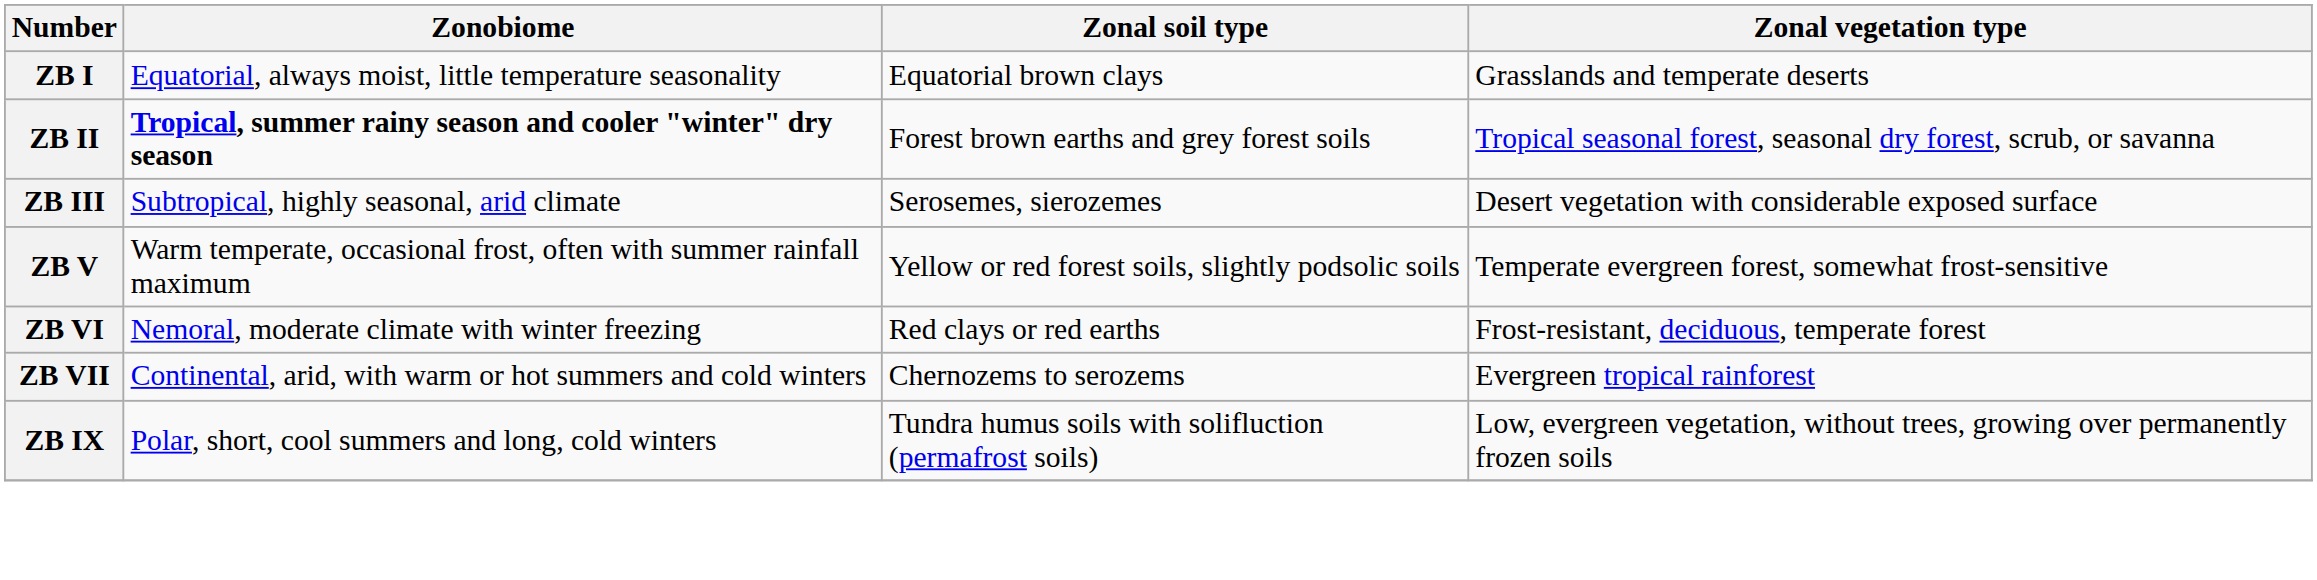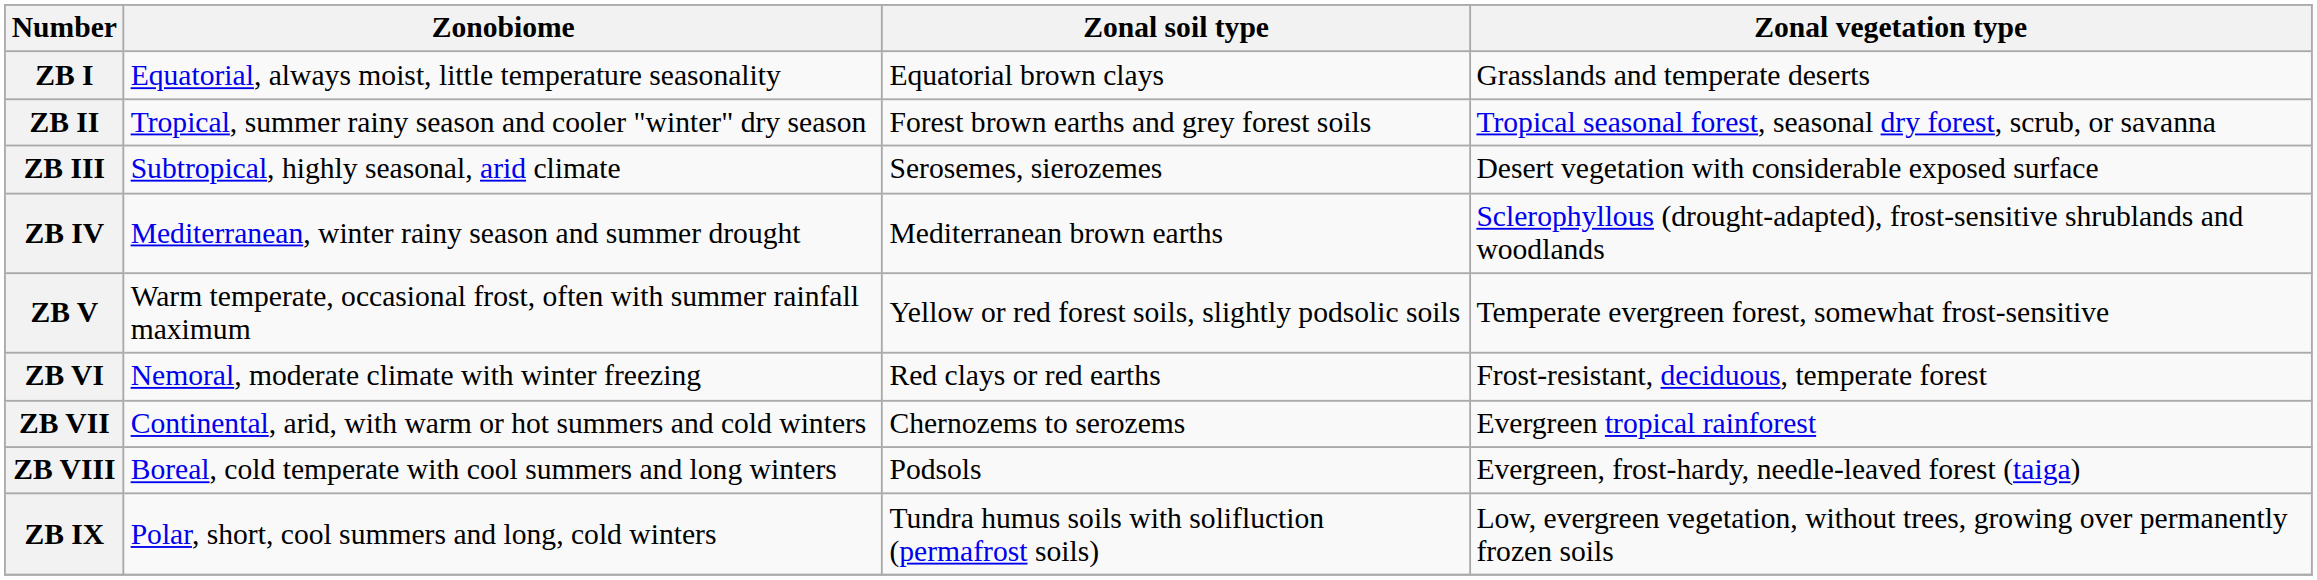 <table class="wikitable">
 <tr>
 <th>Number</th>
 <th>Zonobiome</th>
 <th>Zonal soil type</th>
 <th>Zonal vegetation type</th>
 </tr>
 <tr>
 <th>ZB I</th>
 <td><a href='#'>Equatorial</a>, always moist, little temperature seasonality</td>
 <td>Equatorial brown clays</td>
 <td>Grasslands and temperate deserts</td>
 </tr>
 <tr>
 <th>ZB II</th>
-<td><strong><a href='#'>Tropical</a>, summer rainy season and cooler "winter" dry season</strong></td>
+<td><a href='#'>Tropical</a>, summer rainy season and cooler "winter" dry season</td>
 <td>Forest brown earths and grey forest soils</td>
 <td><a href='#'>Tropical seasonal forest</a>, seasonal <a href='#'>dry forest</a>, scrub, or savanna</td>
 </tr>
 <tr>
 <th>ZB III</th>
 <td><a href='#'>Subtropical</a>, highly seasonal, <a href='#'>arid</a> climate</td>
 <td>Serosemes, sierozemes</td>
 <td>Desert vegetation with considerable exposed surface</td>
+</tr>
+<tr>
+<th>ZB IV</th>
+<td><a href='#'>Mediterranean</a>, winter rainy season and summer drought</td>
+<td>Mediterranean brown earths</td>
+<td><a href='#'>Sclerophyllous</a> (drought-adapted), frost-sensitive shrublands and woodlands</td>
 </tr>
 <tr>
 <th>ZB V</th>
 <td>Warm temperate, occasional frost, often with summer rainfall maximum</td>
 <td>Yellow or red forest soils, slightly podsolic soils</td>
 <td>Temperate evergreen forest, somewhat frost-sensitive</td>
 </tr>
 <tr>
 <th>ZB VI</th>
 <td><a href='#'>Nemoral</a>, moderate climate with winter freezing</td>
 <td>Red clays or red earths</td>
 <td>Frost-resistant, <a href='#'>deciduous</a>, temperate forest</td>
 </tr>
 <tr>
 <th>ZB VII</th>
 <td><a href='#'>Continental</a>, arid, with warm or hot summers and cold winters</td>
 <td>Chernozems to serozems</td>
 <td>Evergreen <a href='#'>tropical rainforest</a></td>
 </tr>
 <tr>
+<th>ZB VIII</th>
+<td><a href='#'>Boreal</a>, cold temperate with cool summers and long winters</td>
+<td>Podsols</td>
+<td>Evergreen, frost-hardy, needle-leaved forest (<a href='#'>taiga</a>)</td>
+</tr>
+<tr>
 <th>ZB IX</th>
 <td><a href='#'>Polar</a>, short, cool summers and long, cold winters</td>
 <td>Tundra humus soils with solifluction (<a href='#'>permafrost</a> soils)</td>
 <td>Low, evergreen vegetation, without trees, growing over permanently frozen soils</td>
 </tr>
 <tr>
 </tr>
 </table>
